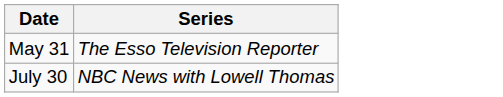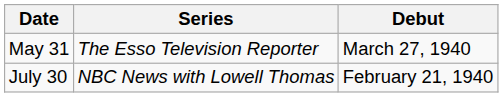 <table class="wikitable">
 <tr>
 <th>Date</th>
 <th>Series</th>
+<th>Debut</th>
 </tr>
 <tr>
 <td>May 31</td>
 <td><em>The Esso Television Reporter</em></td>
+<td>March 27, 1940</td>
 </tr>
 <tr>
 <td>July 30</td>
 <td><em>NBC</em> <em>News</em> <em>with</em> <em>Lowell Thomas</em></td>
+<td>February 21, 1940</td>
 </tr>
 </table>
